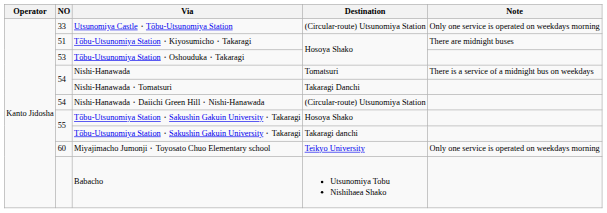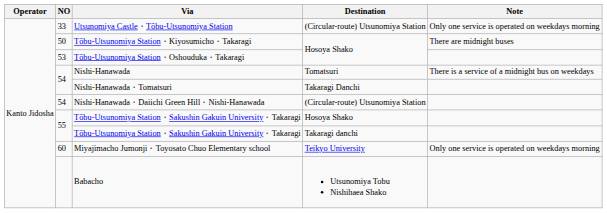 <table class="wikitable" style="font-size:small">
 <tr>
 <th>Operator</th>
 <th>NO</th>
 <th>Via</th>
 <th>Destination</th>
 <th>Note</th>
 </tr>
 <tr>
 <td rowspan="10">Kanto Jidosha</td>
 <td>33</td>
 <td><a href='#'>Utsunomiya Castle</a>・<a href='#'>Tōbu-Utsunomiya Station</a></td>
 <td>(Circular-route) Utsunomiya Station</td>
 <td>Only one service is operated on weekdays morning</td>
 </tr>
 <tr>
-<td>51</td>
+<td>50</td>
 <td><a href='#'>Tōbu-Utsunomiya Station</a>・Kiyosumicho・Takaragi</td>
 <td rowspan="2">Hosoya Shako</td>
 <td>There are midnight buses</td>
 </tr>
 <tr>
 <td>53</td>
 <td><a href='#'>Tōbu-Utsunomiya Station</a>・Oshouduka・Takaragi</td>
 <td></td>
 </tr>
 <tr>
 <td rowspan="2">54</td>
 <td>Nishi-Hanawada</td>
 <td>Tomatsuri</td>
 <td>There is a service of a midnight bus on weekdays</td>
 </tr>
 <tr>
 <td>Nishi-Hanawada・Tomatsuri</td>
 <td>Takaragi Danchi</td>
 <td></td>
 </tr>
 <tr>
 <td>54</td>
 <td>Nishi-Hanawada・Daiichi Green Hill・Nishi-Hanawada</td>
 <td>(Circular-route) Utsunomiya Station</td>
 <td></td>
 </tr>
 <tr>
 <td rowspan="2">55</td>
 <td><a href='#'>Tōbu-Utsunomiya Station</a>・<a href='#'>Sakushin Gakuin University</a>・Takaragi</td>
 <td>Hosoya Shako</td>
 <td></td>
 </tr>
 <tr>
 <td><a href='#'>Tōbu-Utsunomiya Station</a>・<a href='#'>Sakushin Gakuin University</a>・Takaragi</td>
 <td>Takaragi danchi</td>
 <td></td>
 </tr>
 <tr>
 <td>60</td>
 <td>Miyajimacho Jumonji・Toyosato Chuo Elementary school</td>
 <td><a href='#'>Teikyo University</a></td>
 <td>Only one service is operated on weekdays morning</td>
 </tr>
 <tr>
 <td></td>
 <td>Babacho</td>
 <td><br><ul><li>Utsunomiya Tobu</li><li>Nishihaea Shako</li></ul></td>
 <td></td>
 </tr>
 </table>
